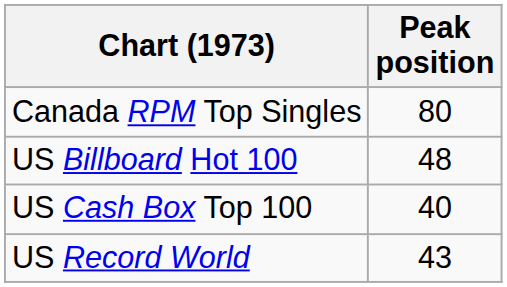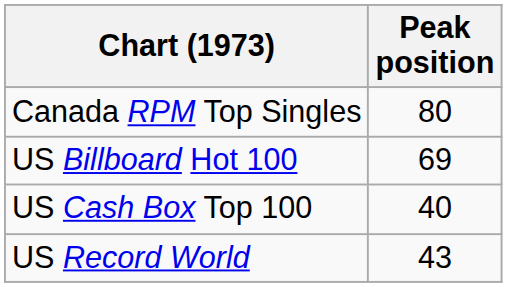 <table class="wikitable sortable">
 <tr>
 <th>Chart (1973)</th>
 <th>Peak<br>position</th>
 </tr>
 <tr>
 <td>Canada <em><a href='#'>RPM</a></em> Top Singles</td>
 <td style="text-align:center;">80</td>
 </tr>
 <tr>
 <td>US <em><a href='#'>Billboard</a></em> <a href='#'>Hot 100</a></td>
-<td style="text-align:center;">48</td>
+<td style="text-align:center;">69</td>
 </tr>
 <tr>
 <td>US <a href='#'><em>Cash Box</em></a> Top 100</td>
 <td align="center">40</td>
 </tr>
 <tr>
 <td>US <em><a href='#'>Record World</a></em></td>
 <td style="text-align:center;">43</td>
 </tr>
 </table>
